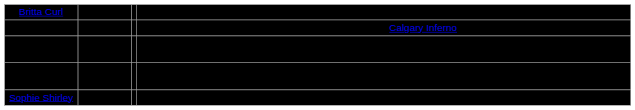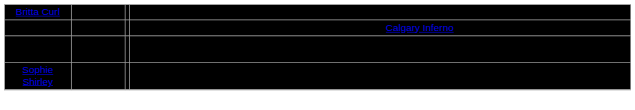 <table class="wikitable" width="80%">
 <tr align="center" bgcolor=" ">
 <td><a href='#'>Britta Curl</a></td>
 <td>Forward</td>
 <td></td>
 <td>Competed with the Bismarck Blizzard in North Dakota, winning four state championships</td>
 </tr>
 <tr align="center" bgcolor=" ".>
 <td>Jessie DeVito</td>
 <td>Goaltender</td>
 <td></td>
 <td>Competed for the <a href='#'>Calgary Inferno</a></td>
 </tr>
 <tr align="center" bgcolor=" ">
 <td>Cami Kronish</td>
 <td>Forward</td>
 <td></td>
 <td>Won JWHL Goaltender of the Year and first-team all-star honors as a member of the North American Hockey Academy</td>
 </tr>
 <tr align="center" bgcolor=" ">
-<td>Nicole Lamantia</td>
-<td>Defense</td>
-<td></td>
-<td>Played for the Chicago Mission</td>
-</tr>
-<tr align="center" bgcolor=" ">
 <td><a href='#'>Sophie Shirley</a></td>
 <td>Forward</td>
 <td></td>
 <td>Captain of the Mid-Fairfield Connecticut Stars</td>
 </tr>
 <tr align="center" bgcolor=" ">
 </tr>
 </table>
